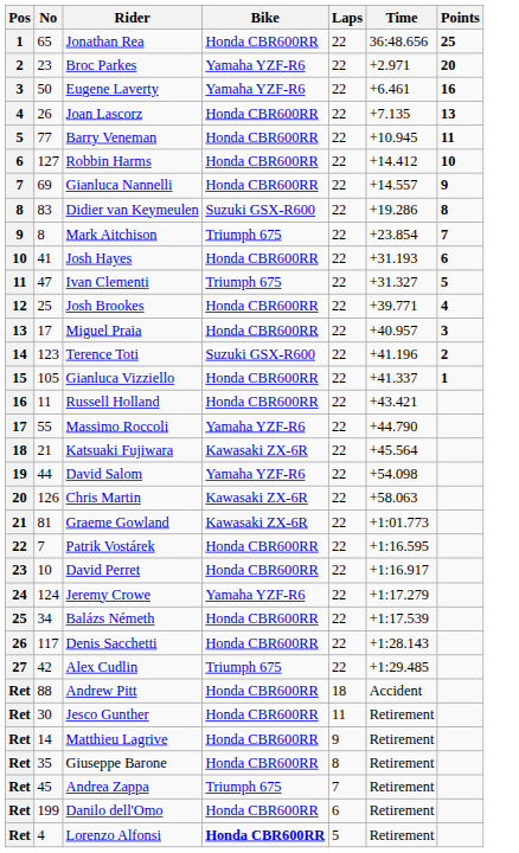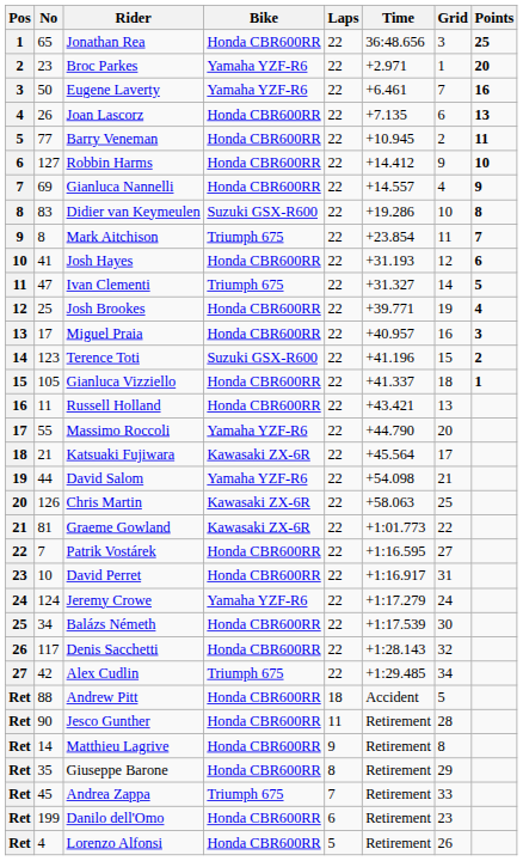 <table class="wikitable" style="font-size: 95%;">
 <tr>
 <th>Pos</th>
 <th>No</th>
 <th>Rider</th>
 <th>Bike</th>
 <th>Laps</th>
 <th>Time</th>
+<th>Grid</th>
 <th>Points</th>
 </tr>
 <tr>
 <th>1</th>
 <td>65</td>
 <td> <a href='#'>Jonathan Rea</a></td>
 <td><a href='#'>Honda CBR600RR</a></td>
 <td>22</td>
 <td>36:48.656</td>
+<td>3</td>
 <td><strong>25</strong></td>
 </tr>
 <tr>
 <th>2</th>
 <td>23</td>
 <td> <a href='#'>Broc Parkes</a></td>
 <td><a href='#'>Yamaha YZF-R6</a></td>
 <td>22</td>
 <td>+2.971</td>
+<td>1</td>
 <td><strong>20</strong></td>
 </tr>
 <tr>
 <th>3</th>
 <td>50</td>
 <td> <a href='#'>Eugene Laverty</a></td>
 <td><a href='#'>Yamaha YZF-R6</a></td>
 <td>22</td>
 <td>+6.461</td>
+<td>7</td>
 <td><strong>16</strong></td>
 </tr>
 <tr>
 <th>4</th>
 <td>26</td>
 <td> <a href='#'>Joan Lascorz</a></td>
 <td><a href='#'>Honda CBR600RR</a></td>
 <td>22</td>
 <td>+7.135</td>
+<td>6</td>
 <td><strong>13</strong></td>
 </tr>
 <tr>
 <th>5</th>
 <td>77</td>
 <td> <a href='#'>Barry Veneman</a></td>
 <td><a href='#'>Honda CBR600RR</a></td>
 <td>22</td>
 <td>+10.945</td>
+<td>2</td>
 <td><strong>11</strong></td>
 </tr>
 <tr>
 <th>6</th>
 <td>127</td>
 <td> <a href='#'>Robbin Harms</a></td>
 <td><a href='#'>Honda CBR600RR</a></td>
 <td>22</td>
 <td>+14.412</td>
+<td>9</td>
 <td><strong>10</strong></td>
 </tr>
 <tr>
 <th>7</th>
 <td>69</td>
 <td> <a href='#'>Gianluca Nannelli</a></td>
 <td><a href='#'>Honda CBR600RR</a></td>
 <td>22</td>
 <td>+14.557</td>
+<td>4</td>
 <td><strong>9</strong></td>
 </tr>
 <tr>
 <th>8</th>
 <td>83</td>
 <td> <a href='#'>Didier van Keymeulen</a></td>
 <td><a href='#'>Suzuki GSX-R600</a></td>
 <td>22</td>
 <td>+19.286</td>
+<td>10</td>
 <td><strong>8</strong></td>
 </tr>
 <tr>
 <th>9</th>
 <td>8</td>
 <td> <a href='#'>Mark Aitchison</a></td>
 <td><a href='#'>Triumph 675</a></td>
 <td>22</td>
 <td>+23.854</td>
+<td>11</td>
 <td><strong>7</strong></td>
 </tr>
 <tr>
 <th>10</th>
 <td>41</td>
 <td> <a href='#'>Josh Hayes</a></td>
 <td><a href='#'>Honda CBR600RR</a></td>
 <td>22</td>
 <td>+31.193</td>
+<td>12</td>
 <td><strong>6</strong></td>
 </tr>
 <tr>
 <th>11</th>
 <td>47</td>
 <td> <a href='#'>Ivan Clementi</a></td>
 <td><a href='#'>Triumph 675</a></td>
 <td>22</td>
 <td>+31.327</td>
+<td>14</td>
 <td><strong>5</strong></td>
 </tr>
 <tr>
 <th>12</th>
 <td>25</td>
 <td> <a href='#'>Josh Brookes</a></td>
 <td><a href='#'>Honda CBR600RR</a></td>
 <td>22</td>
 <td>+39.771</td>
+<td>19</td>
 <td><strong>4</strong></td>
 </tr>
 <tr>
 <th>13</th>
 <td>17</td>
 <td> <a href='#'>Miguel Praia</a></td>
 <td><a href='#'>Honda CBR600RR</a></td>
 <td>22</td>
 <td>+40.957</td>
+<td>16</td>
 <td><strong>3</strong></td>
 </tr>
 <tr>
 <th>14</th>
 <td>123</td>
 <td> <a href='#'>Terence Toti</a></td>
 <td><a href='#'>Suzuki GSX-R600</a></td>
 <td>22</td>
 <td>+41.196</td>
+<td>15</td>
 <td><strong>2</strong></td>
 </tr>
 <tr>
 <th>15</th>
 <td>105</td>
 <td> <a href='#'>Gianluca Vizziello</a></td>
 <td><a href='#'>Honda CBR600RR</a></td>
 <td>22</td>
 <td>+41.337</td>
+<td>18</td>
 <td><strong>1</strong></td>
 </tr>
 <tr>
 <th>16</th>
 <td>11</td>
 <td> <a href='#'>Russell Holland</a></td>
 <td><a href='#'>Honda CBR600RR</a></td>
 <td>22</td>
 <td>+43.421</td>
+<td>13</td>
 <td></td>
 </tr>
 <tr>
 <th>17</th>
 <td>55</td>
 <td> <a href='#'>Massimo Roccoli</a></td>
 <td><a href='#'>Yamaha YZF-R6</a></td>
 <td>22</td>
 <td>+44.790</td>
+<td>20</td>
 <td></td>
 </tr>
 <tr>
 <th>18</th>
 <td>21</td>
 <td> <a href='#'>Katsuaki Fujiwara</a></td>
 <td><a href='#'>Kawasaki ZX-6R</a></td>
 <td>22</td>
 <td>+45.564</td>
+<td>17</td>
 <td></td>
 </tr>
 <tr>
 <th>19</th>
 <td>44</td>
 <td> <a href='#'>David Salom</a></td>
 <td><a href='#'>Yamaha YZF-R6</a></td>
 <td>22</td>
 <td>+54.098</td>
+<td>21</td>
 <td></td>
 </tr>
 <tr>
 <th>20</th>
 <td>126</td>
 <td> <a href='#'>Chris Martin</a></td>
 <td><a href='#'>Kawasaki ZX-6R</a></td>
 <td>22</td>
 <td>+58.063</td>
+<td>25</td>
 <td></td>
 </tr>
 <tr>
 <th>21</th>
 <td>81</td>
 <td> <a href='#'>Graeme Gowland</a></td>
 <td><a href='#'>Kawasaki ZX-6R</a></td>
 <td>22</td>
 <td>+1:01.773</td>
+<td>22</td>
 <td></td>
 </tr>
 <tr>
 <th>22</th>
 <td>7</td>
 <td> <a href='#'>Patrik Vostárek</a></td>
 <td><a href='#'>Honda CBR600RR</a></td>
 <td>22</td>
 <td>+1:16.595</td>
+<td>27</td>
 <td></td>
 </tr>
 <tr>
 <th>23</th>
 <td>10</td>
 <td> <a href='#'>David Perret</a></td>
 <td><a href='#'>Honda CBR600RR</a></td>
 <td>22</td>
 <td>+1:16.917</td>
+<td>31</td>
 <td></td>
 </tr>
 <tr>
 <th>24</th>
 <td>124</td>
 <td> <a href='#'>Jeremy Crowe</a></td>
 <td><a href='#'>Yamaha YZF-R6</a></td>
 <td>22</td>
 <td>+1:17.279</td>
+<td>24</td>
 <td></td>
 </tr>
 <tr>
 <th>25</th>
 <td>34</td>
 <td> <a href='#'>Balázs Németh</a></td>
 <td><a href='#'>Honda CBR600RR</a></td>
 <td>22</td>
 <td>+1:17.539</td>
+<td>30</td>
 <td></td>
 </tr>
 <tr>
 <th>26</th>
 <td>117</td>
 <td> <a href='#'>Denis Sacchetti</a></td>
 <td><a href='#'>Honda CBR600RR</a></td>
 <td>22</td>
 <td>+1:28.143</td>
+<td>32</td>
 <td></td>
 </tr>
 <tr>
 <th>27</th>
 <td>42</td>
 <td> <a href='#'>Alex Cudlin</a></td>
 <td><a href='#'>Triumph 675</a></td>
 <td>22</td>
 <td>+1:29.485</td>
+<td>34</td>
 <td></td>
 </tr>
 <tr>
 <th>Ret</th>
 <td>88</td>
 <td> <a href='#'>Andrew Pitt</a></td>
 <td><a href='#'>Honda CBR600RR</a></td>
 <td>18</td>
 <td>Accident</td>
+<td>5</td>
 <td></td>
 </tr>
 <tr>
 <th>Ret</th>
-<td>30</td>
+<td>90</td>
 <td> <a href='#'>Jesco Gunther</a></td>
 <td><a href='#'>Honda CBR600RR</a></td>
 <td>11</td>
 <td>Retirement</td>
+<td>28</td>
 <td></td>
 </tr>
 <tr>
 <th>Ret</th>
 <td>14</td>
 <td> <a href='#'>Matthieu Lagrive</a></td>
 <td><a href='#'>Honda CBR600RR</a></td>
 <td>9</td>
 <td>Retirement</td>
+<td>8</td>
 <td></td>
 </tr>
 <tr>
 <th>Ret</th>
 <td>35</td>
 <td> Giuseppe Barone</td>
 <td><a href='#'>Honda CBR600RR</a></td>
 <td>8</td>
 <td>Retirement</td>
+<td>29</td>
 <td></td>
 </tr>
 <tr>
 <th>Ret</th>
 <td>45</td>
 <td> <a href='#'>Andrea Zappa</a></td>
 <td><a href='#'>Triumph 675</a></td>
 <td>7</td>
 <td>Retirement</td>
+<td>33</td>
 <td></td>
 </tr>
 <tr>
 <th>Ret</th>
 <td>199</td>
 <td> <a href='#'>Danilo dell'Omo</a></td>
 <td><a href='#'>Honda CBR600RR</a></td>
 <td>6</td>
 <td>Retirement</td>
+<td>23</td>
 <td></td>
 </tr>
 <tr>
 <th>Ret</th>
 <td>4</td>
 <td> <a href='#'>Lorenzo Alfonsi</a></td>
-<td><strong><a href='#'>Honda CBR600RR</a></strong></td>
+<td><a href='#'>Honda CBR600RR</a></td>
 <td>5</td>
 <td>Retirement</td>
+<td>26</td>
 <td></td>
 </tr>
 </table>
